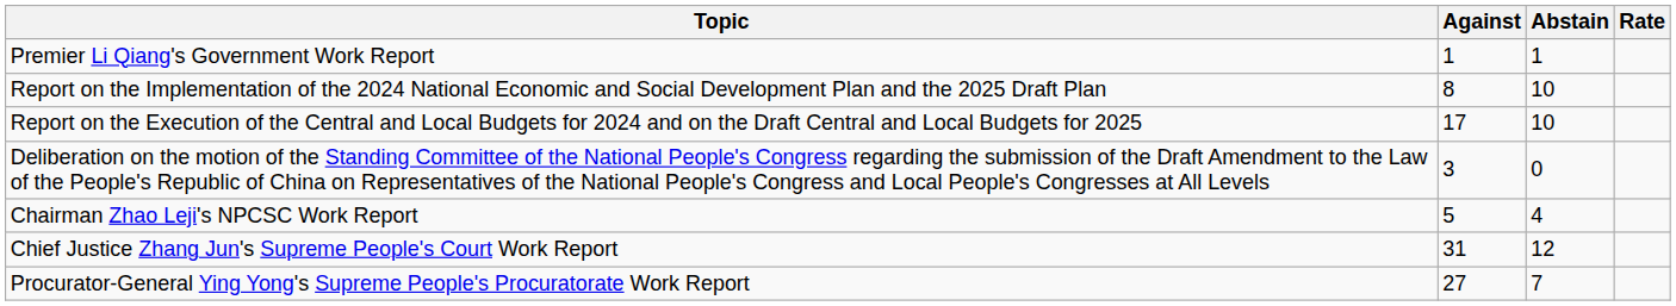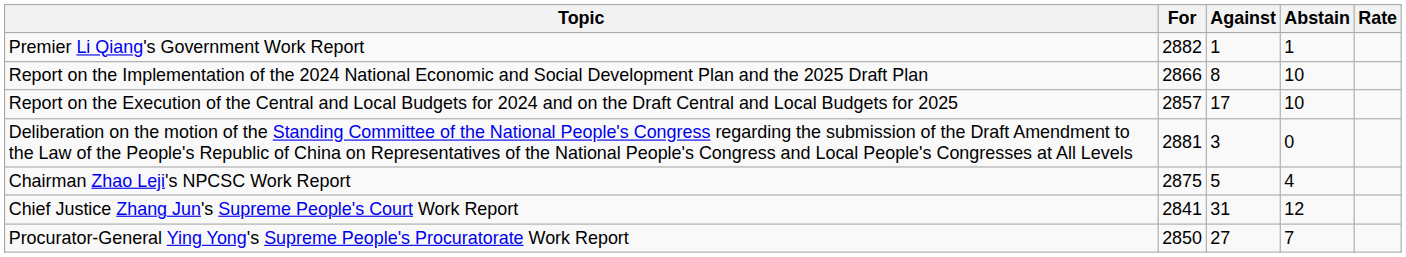 <table class="wikitable">
 <tr>
 <th>Topic</th>
+<th>For</th>
 <th>Against</th>
 <th>Abstain</th>
 <th>Rate</th>
 </tr>
 <tr>
 <td>Premier <a href='#'>Li Qiang</a>'s Government Work Report</td>
+<td>2882</td>
 <td>1</td>
 <td>1</td>
 <td></td>
 </tr>
 <tr>
 <td>Report on the Implementation of the 2024 National Economic and Social Development Plan and the 2025 Draft Plan</td>
+<td>2866</td>
 <td>8</td>
 <td>10</td>
 <td></td>
 </tr>
 <tr>
 <td>Report on the Execution of the Central and Local Budgets for 2024 and on the Draft Central and Local Budgets for 2025</td>
+<td>2857</td>
 <td>17</td>
 <td>10</td>
 <td></td>
 </tr>
 <tr>
 <td>Deliberation on the motion of the <a href='#'>Standing Committee of the National People's Congress</a> regarding the submission of the Draft Amendment to the Law of the People's Republic of China on Representatives of the National People's Congress and Local People's Congresses at All Levels</td>
+<td>2881</td>
 <td>3</td>
 <td>0</td>
 <td></td>
 </tr>
 <tr>
 <td>Chairman <a href='#'>Zhao Leji</a>'s NPCSC Work Report</td>
+<td>2875</td>
 <td>5</td>
 <td>4</td>
 <td></td>
 </tr>
 <tr>
 <td>Chief Justice <a href='#'>Zhang Jun</a>'s <a href='#'>Supreme People's Court</a> Work Report</td>
+<td>2841</td>
 <td>31</td>
 <td>12</td>
 <td></td>
 </tr>
 <tr>
 <td>Procurator-General <a href='#'>Ying Yong</a>'s <a href='#'>Supreme People's Procuratorate</a> Work Report</td>
+<td>2850</td>
 <td>27</td>
 <td>7</td>
 <td></td>
 </tr>
 </table>
